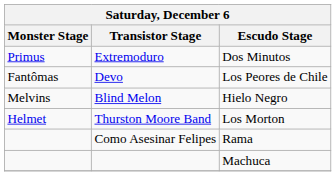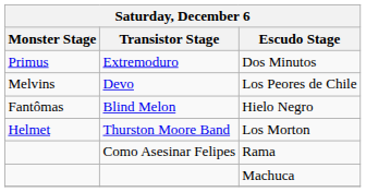 <table class="wikitable">
 <tr>
 <th colspan="4">Saturday, December 6</th>
 </tr>
 <tr>
 <th>Monster Stage</th>
 <th>Transistor Stage</th>
 <th>Escudo Stage</th>
 </tr>
 <tr>
 <td><a href='#'>Primus</a></td>
 <td><a href='#'>Extremoduro</a></td>
 <td>Dos Minutos</td>
 </tr>
 <tr>
-<td>Fantômas</td>
+<td>Melvins</td>
 <td><a href='#'>Devo</a></td>
 <td>Los Peores de Chile</td>
 </tr>
 <tr>
-<td>Melvins</td>
+<td>Fantômas</td>
 <td><a href='#'>Blind Melon</a></td>
 <td>Hielo Negro</td>
 </tr>
 <tr>
 <td><a href='#'>Helmet</a></td>
 <td><a href='#'>Thurston Moore Band</a></td>
 <td>Los Morton</td>
 </tr>
 <tr>
 <td></td>
 <td>Como Asesinar Felipes</td>
 <td>Rama</td>
 </tr>
 <tr>
 <td></td>
 <td></td>
 <td>Machuca</td>
 </tr>
 <tr>
 </tr>
 </table>
